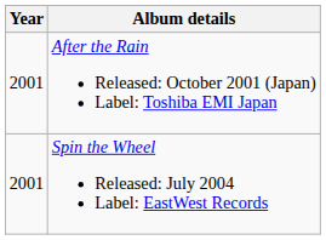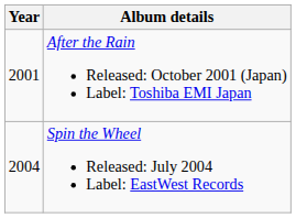 <table class="wikitable">
 <tr>
 <th>Year</th>
 <th>Album details</th>
 </tr>
 <tr>
 <td>2001</td>
 <td><em><a href='#'>After the Rain</a></em><br><ul><li>Released: October 2001 (Japan)</li><li>Label: <a href='#'>Toshiba EMI Japan</a></li></ul></td>
 </tr>
 <tr>
-<td>2001</td>
+<td>2004</td>
 <td><em><a href='#'>Spin the Wheel</a></em><br><ul><li>Released: July 2004</li><li>Label: <a href='#'>EastWest Records</a></li></ul></td>
 </tr>
 </table>
